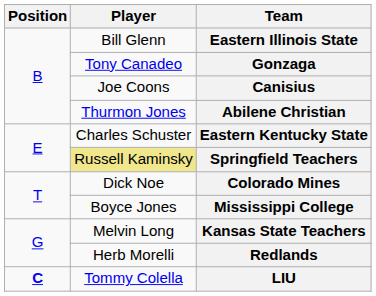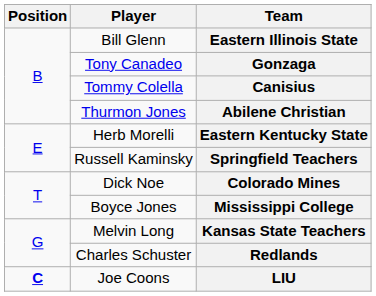 <table class="wikitable">
 <tr>
 <th>Position</th>
 <th>Player</th>
 <th>Team</th>
 </tr>
 <tr style="text-align:center;">
 <td rowspan="4"><a href='#'>B</a></td>
 <td>Bill Glenn</td>
 <th Style = >Eastern Illinois State</th>
 </tr>
 <tr style="text-align:center;">
 <td><a href='#'>Tony Canadeo</a></td>
 <th Style = >Gonzaga</th>
 </tr>
 <tr style="text-align:center;">
-<td>Joe Coons</td>
+<td><a href='#'>Tommy Colella</a></td>
 <th Style = >Canisius</th>
 </tr>
 <tr style="text-align:center;">
 <td><a href='#'>Thurmon Jones</a></td>
 <th Style = >Abilene Christian</th>
 </tr>
 <tr style="text-align:center;">
 <td rowspan="2"><a href='#'>E</a></td>
-<td>Charles Schuster</td>
+<td>Herb Morelli</td>
 <th Style = >Eastern Kentucky State</th>
 </tr>
 <tr style="text-align:center;">
-<td style="background: khaki;">Russell Kaminsky</td>
+<td>Russell Kaminsky</td>
 <th Style = >Springfield Teachers</th>
 </tr>
 <tr style="text-align:center;">
 <td rowspan="2"><a href='#'>T</a></td>
 <td>Dick Noe</td>
 <th Style = >Colorado Mines</th>
 </tr>
 <tr style="text-align:center;">
 <td>Boyce Jones</td>
 <th Style = >Mississippi College</th>
 </tr>
 <tr style="text-align:center;">
 <td rowspan="2"><a href='#'>G</a></td>
 <td>Melvin Long</td>
 <th Style = >Kansas State Teachers</th>
 </tr>
 <tr style="text-align:center;">
-<td>Herb Morelli</td>
+<td>Charles Schuster</td>
 <th Style = >Redlands</th>
 </tr>
 <tr style="text-align:center;">
 <td><strong><a href='#'>C</a></strong></td>
-<td><a href='#'>Tommy Colella</a></td>
+<td>Joe Coons</td>
 <th Style = >LIU</th>
 </tr>
 </table>
